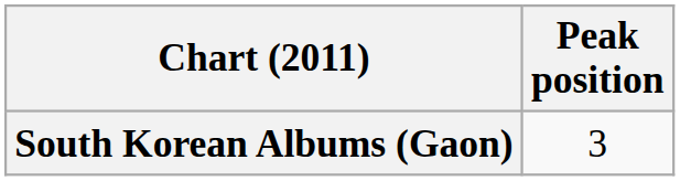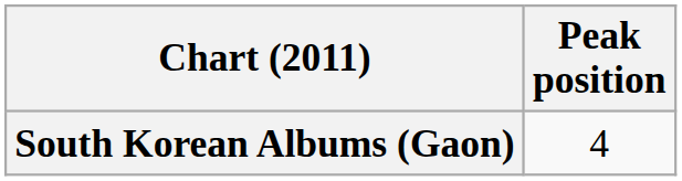 <table class="wikitable sortable plainrowheaders">
 <tr>
 <th scope="col">Chart (2011)</th>
 <th scope="col">Peak<br>position</th>
 </tr>
 <tr>
 <th scope="row">South Korean Albums (Gaon)</th>
-<td style="text-align:center;">3</td>
+<td style="text-align:center;">4</td>
 </tr>
 </table>
